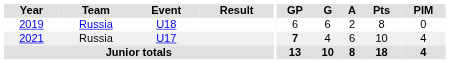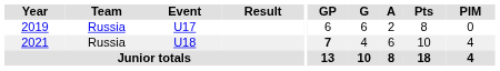 <table border="0" cellpadding="1" cellspacing="0" ID="Table3" style="text-align:center; width:40em;">
 <tr bgcolor="#e0e0e0">
 <th>Year</th>
 <th>Team</th>
 <th>Event</th>
 <th>Result</th>
 <th rowspan="99" bgcolor="#ffffff"></th>
 <th>GP</th>
 <th>G</th>
 <th>A</th>
 <th>Pts</th>
 <th>PIM</th>
 </tr>
 <tr>
 <td><a href='#'>2019</a></td>
 <td><a href='#'>Russia</a></td>
-<td><a href='#'>U18</a></td>
+<td><a href='#'>U17</a></td>
 <td></td>
 <td>6</td>
 <td>6</td>
 <td>2</td>
 <td>8</td>
 <td>0</td>
 </tr>
 <tr bgcolor="#f0f0f0">
 <td><a href='#'>2021</a></td>
 <td>Russia</td>
-<td><a href='#'>U17</a></td>
+<td><a href='#'>U18</a></td>
 <td></td>
 <td><strong>7</strong></td>
 <td>4</td>
 <td>6</td>
 <td>10</td>
 <td>4</td>
 </tr>
 <tr bgcolor="#e0e0e0">
 <th colspan="4">Junior totals</th>
 <th>13</th>
 <th>10</th>
 <th>8</th>
 <th>18</th>
 <th>4</th>
 </tr>
 </table>
